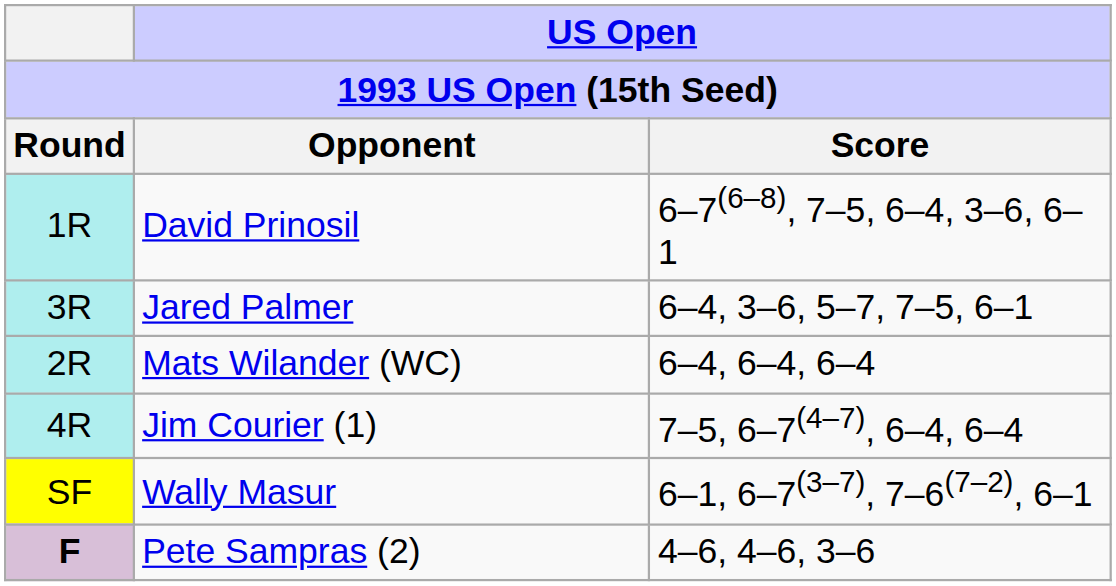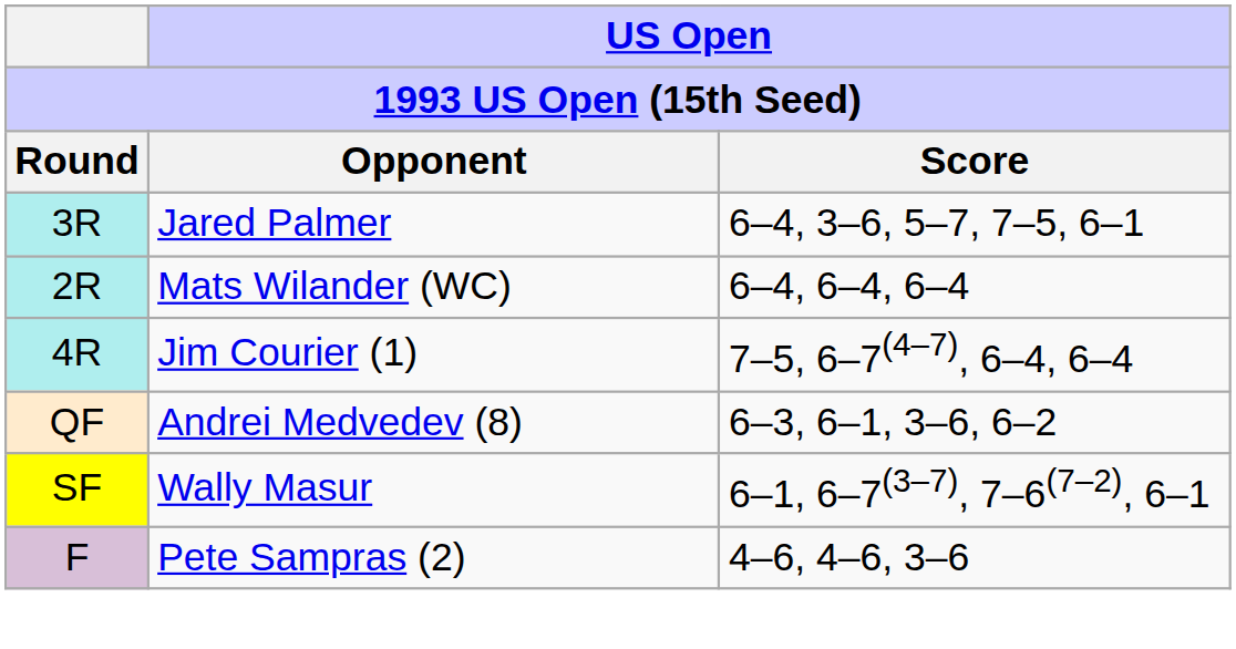 <table class="wikitable collapsible collapsed">
 <tr>
 <th></th>
 <th colspan=2 style="background:#ccf;"><a href='#'>US Open</a></th>
 </tr>
 <tr>
 <th colspan=3 style="background:#ccf;"><a href='#'>1993 US Open</a> (15th Seed)</th>
 </tr>
 <tr>
 <th>Round</th>
 <th width=225>Opponent</th>
 <th width=200>Score</th>
-</tr>
-<tr>
-<td style="text-align:center; background:#afeeee;">1R</td>
-<td> <a href='#'>David Prinosil</a></td>
-<td>6–7<sup>(6–8)</sup>, 7–5, 6–4, 3–6, 6–1</td>
 </tr>
 <tr>
 <td style="text-align:center; background:#afeeee;">3R</td>
 <td> <a href='#'>Jared Palmer</a></td>
 <td>6–4, 3–6, 5–7, 7–5, 6–1</td>
 </tr>
 <tr>
 <td style="text-align:center; background:#afeeee;">2R</td>
 <td> <a href='#'>Mats Wilander</a> (WC)</td>
 <td>6–4, 6–4, 6–4</td>
 </tr>
 <tr>
 <td style="text-align:center; background:#afeeee;">4R</td>
 <td> <a href='#'>Jim Courier</a> (1)</td>
 <td>7–5, 6–7<sup>(4–7)</sup>, 6–4, 6–4</td>
 </tr>
 <tr>
+<td style="text-align:center; background:#ffebcd;">QF</td>
+<td> <a href='#'>Andrei Medvedev</a> (8)</td>
+<td>6–3, 6–1, 3–6, 6–2</td>
+</tr>
+<tr>
 <td style="text-align:center; background:yellow;">SF</td>
 <td> <a href='#'>Wally Masur</a></td>
 <td>6–1, 6–7<sup>(3–7)</sup>, 7–6<sup>(7–2)</sup>, 6–1</td>
 </tr>
 <tr>
-<td style="text-align:center; background:thistle;"><strong>F</strong></td>
+<td style="text-align:center; background:thistle;">F</td>
 <td> <a href='#'>Pete Sampras</a> (2)</td>
 <td>4–6, 4–6, 3–6</td>
 </tr>
 </table>
